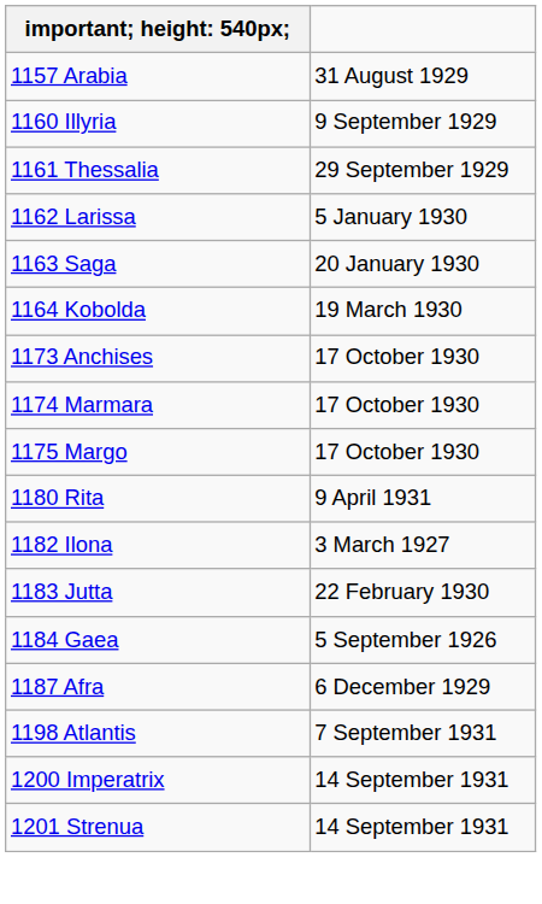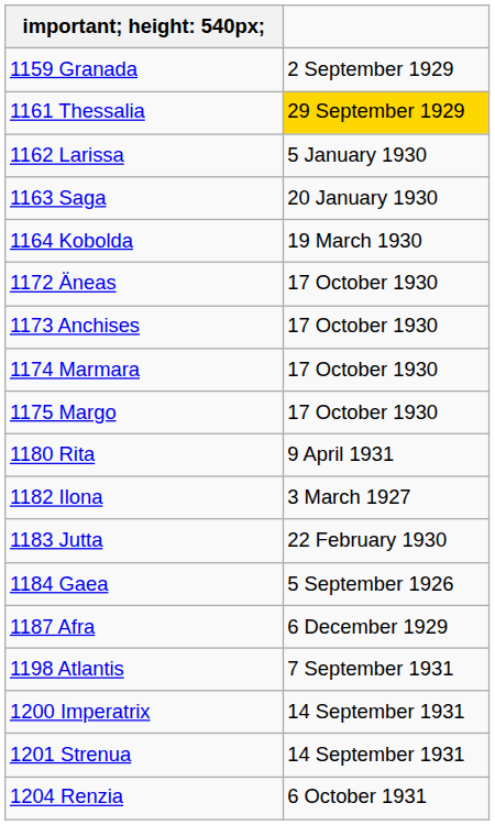 <table class="wikitable" style="font-size: 89%; float: left; width: 24em; margin-right: 1em; line-height: 1.65em">
 <tr>
 <th>important; height: 540px;</th>
 </tr>
 <tr>
-<td><a href='#'>1157 Arabia</a></td>
-<td>31 August 1929</td>
-</tr>
-<tr>
-<td><a href='#'>1160 Illyria</a></td>
-<td>9 September 1929</td>
+<td><a href='#'>1159 Granada</a></td>
+<td>2 September 1929</td>
 </tr>
 <tr>
 <td><a href='#'>1161 Thessalia</a></td>
-<td>29 September 1929</td>
+<td style="background: gold;">29 September 1929</td>
 </tr>
 <tr>
 <td><a href='#'>1162 Larissa</a></td>
 <td>5 January 1930</td>
 </tr>
 <tr>
 <td><a href='#'>1163 Saga</a></td>
 <td>20 January 1930</td>
 </tr>
 <tr>
 <td><a href='#'>1164 Kobolda</a></td>
 <td>19 March 1930</td>
+</tr>
+<tr>
+<td><a href='#'>1172 Äneas</a></td>
+<td>17 October 1930</td>
 </tr>
 <tr>
 <td><a href='#'>1173 Anchises</a></td>
 <td>17 October 1930</td>
 </tr>
 <tr>
 <td><a href='#'>1174 Marmara</a></td>
 <td>17 October 1930</td>
 </tr>
 <tr>
 <td><a href='#'>1175 Margo</a></td>
 <td>17 October 1930</td>
 </tr>
 <tr>
 <td><a href='#'>1180 Rita</a></td>
 <td>9 April 1931</td>
 </tr>
 <tr>
 <td><a href='#'>1182 Ilona</a></td>
 <td>3 March 1927</td>
 </tr>
 <tr>
 <td><a href='#'>1183 Jutta</a></td>
 <td>22 February 1930</td>
 </tr>
 <tr>
 <td><a href='#'>1184 Gaea</a></td>
 <td>5 September 1926</td>
 </tr>
 <tr>
 <td><a href='#'>1187 Afra</a></td>
 <td>6 December 1929</td>
 </tr>
 <tr>
 <td><a href='#'>1198 Atlantis</a></td>
 <td>7 September 1931</td>
 </tr>
 <tr>
 <td><a href='#'>1200 Imperatrix</a></td>
 <td>14 September 1931</td>
 </tr>
 <tr>
 <td><a href='#'>1201 Strenua</a></td>
 <td>14 September 1931</td>
 </tr>
+<tr>
+<td><a href='#'>1204 Renzia</a></td>
+<td>6 October 1931</td>
+</tr>
 </table>
